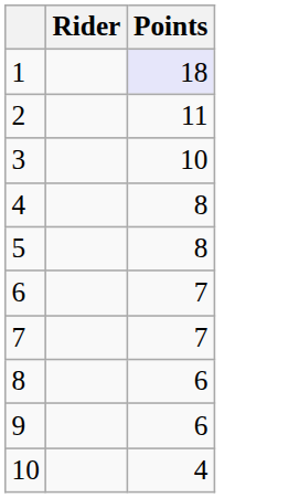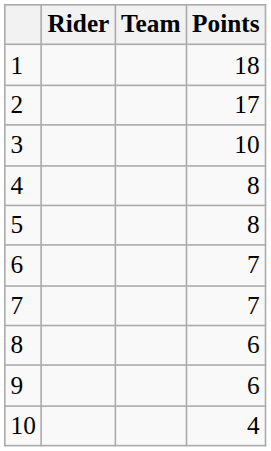 <table class="wikitable">
 <tr>
 <th></th>
 <th>Rider</th>
+<th>Team</th>
 <th>Points</th>
 </tr>
 <tr>
 <td>1</td>
 <td>  </td>
-<td align="right" style="background: lavender;">18</td>
+<td></td>
+<td align="right">18</td>
 </tr>
 <tr>
 <td>2</td>
 <td></td>
-<td align="right">11</td>
+<td></td>
+<td align="right">17</td>
 </tr>
 <tr>
 <td>3</td>
+<td></td>
 <td></td>
 <td align="right">10</td>
 </tr>
 <tr>
 <td>4</td>
 <td></td>
+<td></td>
 <td align="right">8</td>
 </tr>
 <tr>
 <td>5</td>
+<td></td>
 <td></td>
 <td align="right">8</td>
 </tr>
 <tr>
 <td>6</td>
 <td></td>
+<td></td>
 <td align="right">7</td>
 </tr>
 <tr>
 <td>7</td>
+<td></td>
 <td></td>
 <td align="right">7</td>
 </tr>
 <tr>
 <td>8</td>
 <td></td>
+<td></td>
 <td align="right">6</td>
 </tr>
 <tr>
 <td>9</td>
+<td></td>
 <td></td>
 <td align="right">6</td>
 </tr>
 <tr>
 <td>10</td>
 <td></td>
+<td></td>
 <td align="right">4</td>
 </tr>
 </table>
